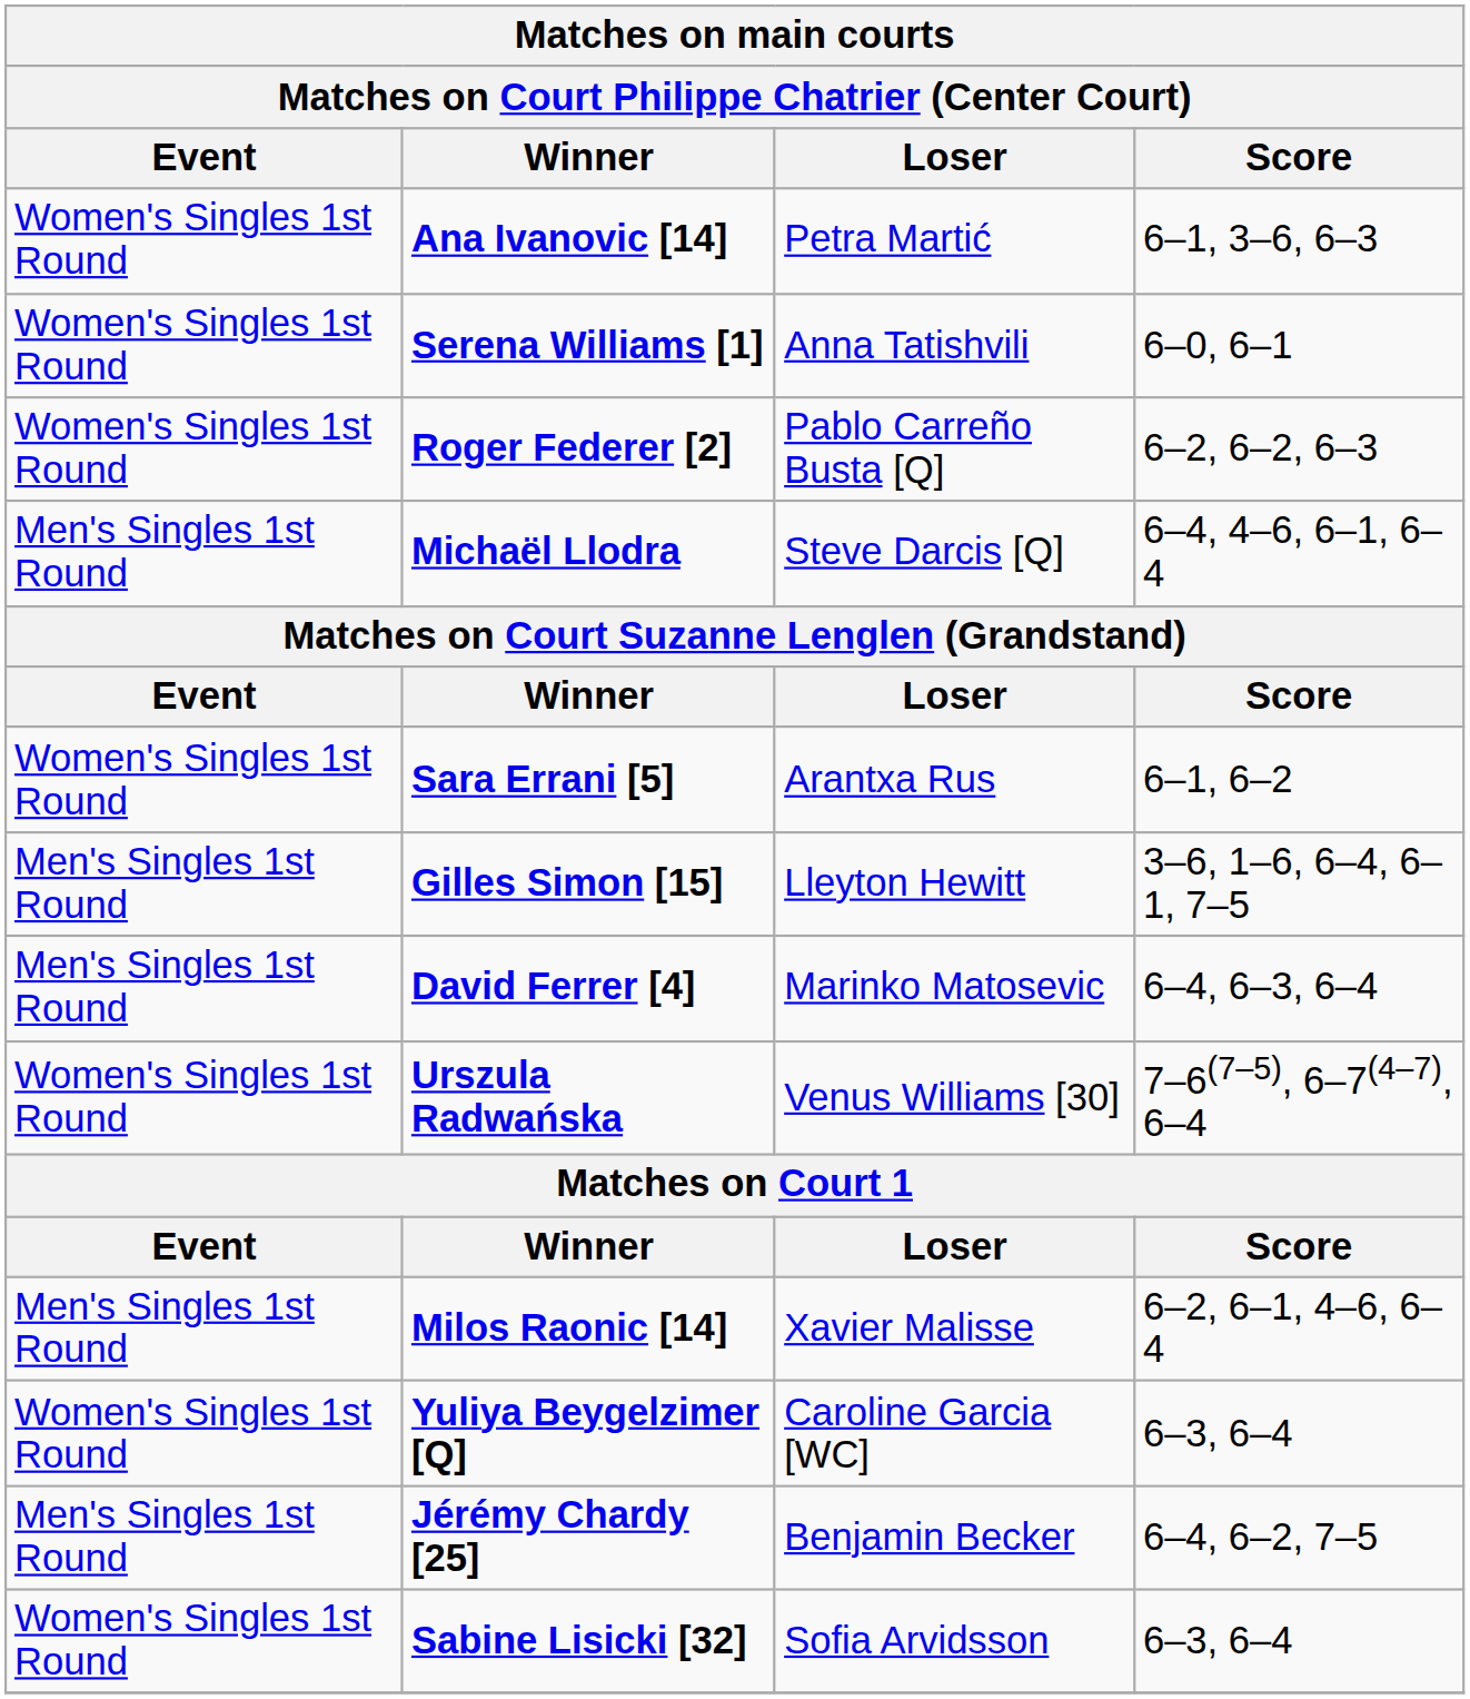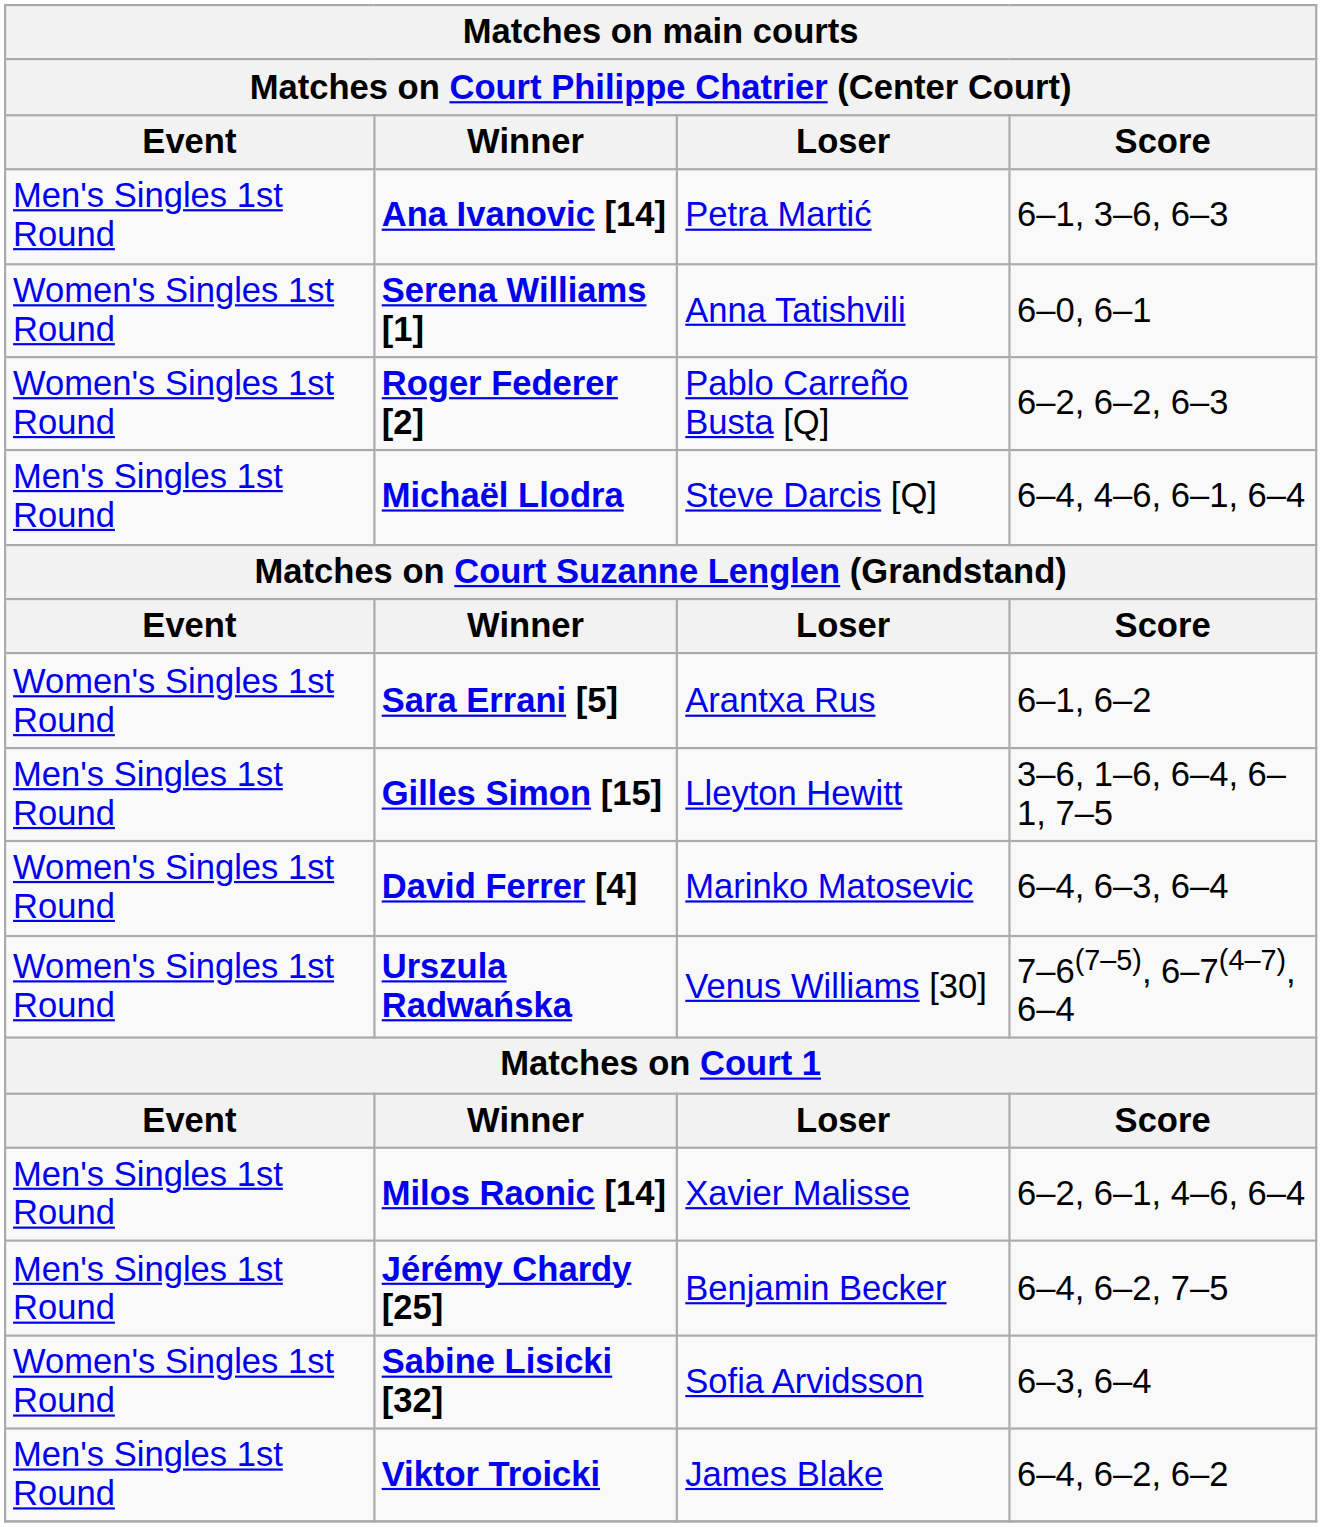 <table class="wikitable">
 <tr>
 <th colspan=4 style=white-space:nowrap>Matches on main courts</th>
 </tr>
 <tr>
 <th colspan=4>Matches on <a href='#'>Court Philippe Chatrier</a> (Center Court)</th>
 </tr>
 <tr>
 <th>Event</th>
 <th>Winner</th>
 <th>Loser</th>
 <th>Score</th>
 </tr>
 <tr>
-<td><a href='#'>Women's Singles 1st Round</a></td>
+<td><a href='#'>Men's Singles 1st Round</a></td>
 <td><strong> <a href='#'>Ana Ivanovic</a> [14]</strong></td>
 <td> <a href='#'>Petra Martić</a></td>
 <td>6–1, 3–6, 6–3</td>
 </tr>
 <tr>
 <td><a href='#'>Women's Singles 1st Round</a></td>
 <td><strong> <a href='#'>Serena Williams</a> [1]</strong></td>
 <td> <a href='#'>Anna Tatishvili</a></td>
 <td>6–0, 6–1</td>
 </tr>
 <tr>
 <td><a href='#'>Women's Singles 1st Round</a></td>
 <td><strong> <a href='#'>Roger Federer</a> [2]</strong></td>
 <td> <a href='#'>Pablo Carreño Busta</a> [Q]</td>
 <td>6–2, 6–2, 6–3</td>
 </tr>
 <tr>
 <td><a href='#'>Men's Singles 1st Round</a></td>
 <td><strong> <a href='#'>Michaël Llodra</a></strong></td>
 <td> <a href='#'>Steve Darcis</a> [Q]</td>
 <td>6–4, 4–6, 6–1, 6–4</td>
 </tr>
 <tr>
 <th colspan=4>Matches on <a href='#'>Court Suzanne Lenglen</a> (Grandstand)</th>
 </tr>
 <tr>
 <th>Event</th>
 <th>Winner</th>
 <th>Loser</th>
 <th>Score</th>
 </tr>
 <tr>
 <td><a href='#'>Women's Singles 1st Round</a></td>
 <td><strong> <a href='#'>Sara Errani</a> [5]</strong></td>
 <td> <a href='#'>Arantxa Rus</a></td>
 <td>6–1, 6–2</td>
 </tr>
 <tr>
 <td><a href='#'>Men's Singles 1st Round</a></td>
 <td><strong> <a href='#'>Gilles Simon</a> [15]</strong></td>
 <td> <a href='#'>Lleyton Hewitt</a></td>
 <td>3–6, 1–6, 6–4, 6–1, 7–5</td>
 </tr>
 <tr>
-<td><a href='#'>Men's Singles 1st Round</a></td>
+<td><a href='#'>Women's Singles 1st Round</a></td>
 <td><strong> <a href='#'>David Ferrer</a> [4]</strong></td>
 <td> <a href='#'>Marinko Matosevic</a></td>
 <td>6–4, 6–3, 6–4</td>
 </tr>
 <tr>
 <td><a href='#'>Women's Singles 1st Round</a></td>
 <td><strong> <a href='#'>Urszula Radwańska</a></strong></td>
 <td> <a href='#'>Venus Williams</a> [30]</td>
 <td>7–6<sup>(7–5)</sup>, 6–7<sup>(4–7)</sup>, 6–4</td>
 </tr>
 <tr>
 <th colspan=4>Matches on <a href='#'>Court 1</a></th>
 </tr>
 <tr>
 <th>Event</th>
 <th>Winner</th>
 <th>Loser</th>
 <th>Score</th>
 </tr>
 <tr>
 <td><a href='#'>Men's Singles 1st Round</a></td>
 <td><strong> <a href='#'>Milos Raonic</a> [14]</strong></td>
 <td> <a href='#'>Xavier Malisse</a></td>
 <td>6–2, 6–1, 4–6, 6–4</td>
 </tr>
 <tr>
-<td><a href='#'>Women's Singles 1st Round</a></td>
-<td><strong> <a href='#'>Yuliya Beygelzimer</a> [Q]</strong></td>
-<td> <a href='#'>Caroline Garcia</a> [WC]</td>
-<td>6–3, 6–4</td>
-</tr>
-<tr>
 <td><a href='#'>Men's Singles 1st Round</a></td>
 <td><strong> <a href='#'>Jérémy Chardy</a> [25]</strong></td>
 <td> <a href='#'>Benjamin Becker</a></td>
 <td>6–4, 6–2, 7–5</td>
 </tr>
 <tr>
 <td><a href='#'>Women's Singles 1st Round</a></td>
 <td><strong> <a href='#'>Sabine Lisicki</a> [32]</strong></td>
 <td> <a href='#'>Sofia Arvidsson</a></td>
 <td>6–3, 6–4</td>
 </tr>
 <tr>
+<td><a href='#'>Men's Singles 1st Round</a></td>
+<td><strong> <a href='#'>Viktor Troicki</a></strong></td>
+<td> <a href='#'>James Blake</a></td>
+<td>6–4, 6–2, 6–2</td>
+</tr>
+<tr>
 </tr>
 </table>
